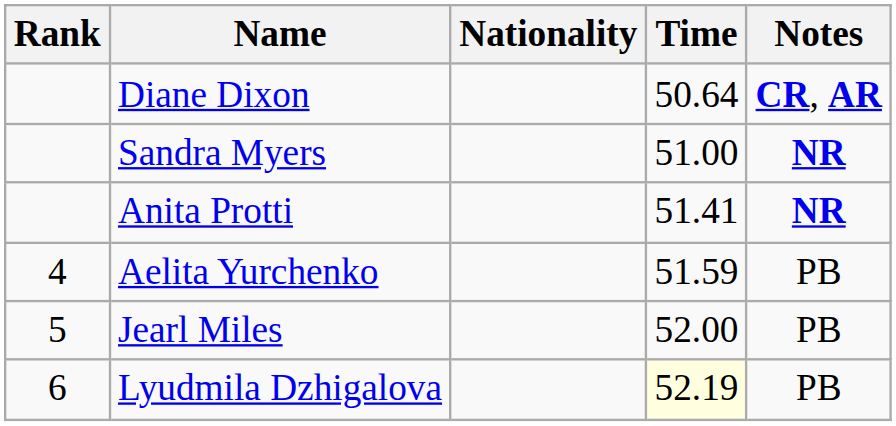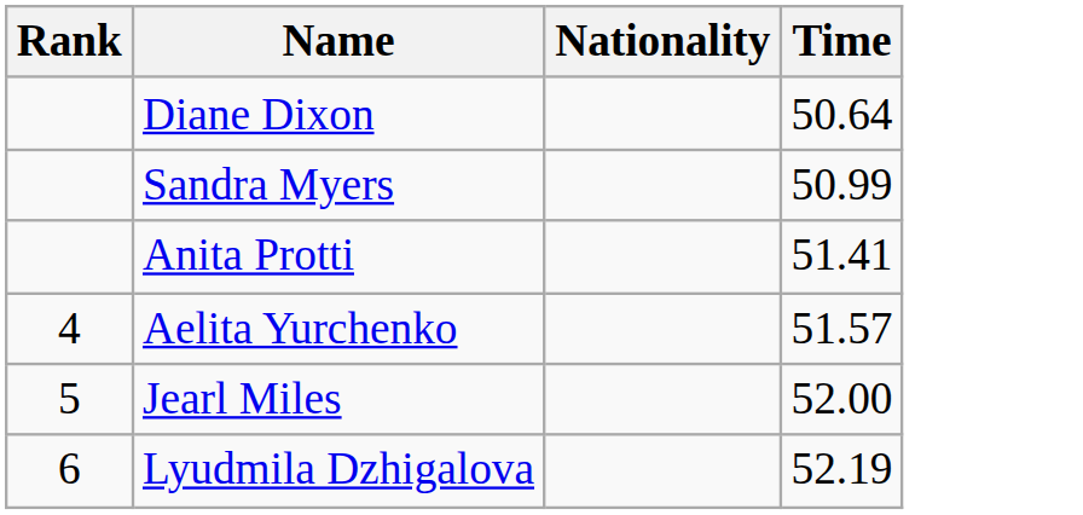 <table class="wikitable sortable" style="text-align:center">
 <tr>
 <th>Rank</th>
 <th>Name</th>
 <th>Nationality</th>
 <th>Time</th>
-<th>Notes</th>
 </tr>
 <tr>
 <td></td>
 <td align="left"><a href='#'>Diane Dixon</a></td>
 <td align=left></td>
 <td>50.64</td>
-<td><strong><a href='#'>CR</a></strong>, <strong><a href='#'>AR</a></strong></td>
 </tr>
 <tr>
 <td></td>
 <td align="left"><a href='#'>Sandra Myers</a></td>
 <td align=left></td>
-<td>51.00</td>
-<td><strong><a href='#'>NR</a></strong></td>
+<td>50.99</td>
 </tr>
 <tr>
 <td></td>
 <td align="left"><a href='#'>Anita Protti</a></td>
 <td align=left></td>
 <td>51.41</td>
-<td><strong><a href='#'>NR</a></strong></td>
 </tr>
 <tr>
 <td>4</td>
 <td align="left"><a href='#'>Aelita Yurchenko</a></td>
 <td align=left></td>
-<td>51.59</td>
-<td>PB</td>
+<td>51.57</td>
 </tr>
 <tr>
 <td>5</td>
 <td align="left"><a href='#'>Jearl Miles</a></td>
 <td align=left></td>
 <td>52.00</td>
-<td>PB</td>
 </tr>
 <tr>
 <td>6</td>
 <td align="left"><a href='#'>Lyudmila Dzhigalova</a></td>
 <td align=left></td>
-<td style="background: lightyellow;">52.19</td>
-<td>PB</td>
+<td>52.19</td>
 </tr>
 </table>
